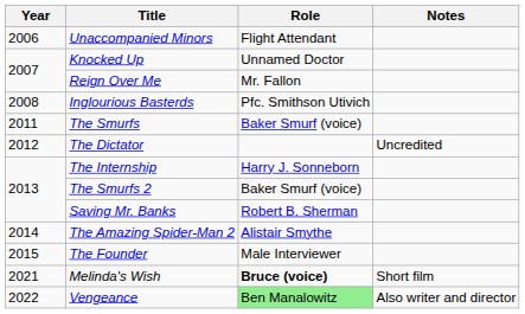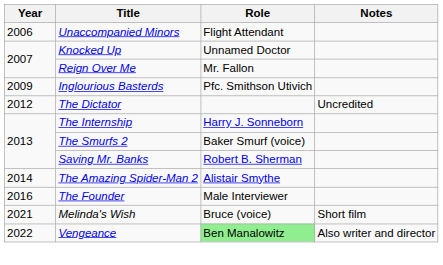 <table class = "wikitable sortable">
 <tr>
 <th style="width: 4em;">Year</th>
 <th>Title</th>
 <th>Role</th>
 <th class = "unsortable">Notes</th>
 </tr>
 <tr>
 <td>2006</td>
 <td><em><a href='#'>Unaccompanied Minors</a></em></td>
 <td>Flight Attendant</td>
 <td></td>
 </tr>
 <tr>
 <td rowspan="2">2007</td>
 <td><em><a href='#'>Knocked Up</a></em></td>
 <td>Unnamed Doctor</td>
 <td></td>
 </tr>
 <tr>
 <td><em><a href='#'>Reign Over Me</a></em></td>
 <td>Mr. Fallon</td>
 <td></td>
 </tr>
 <tr>
-<td>2008</td>
+<td>2009</td>
 <td><em><a href='#'>Inglourious Basterds</a></em></td>
 <td>Pfc. Smithson Utivich</td>
-<td></td>
-</tr>
-<tr>
-<td>2011</td>
-<td><em><a href='#'>The Smurfs</a></em></td>
-<td><a href='#'>Baker Smurf</a> (voice)</td>
 <td></td>
 </tr>
 <tr>
 <td>2012</td>
 <td><em><a href='#'>The Dictator</a></em></td>
 <td></td>
 <td>Uncredited</td>
 </tr>
 <tr>
 <td rowspan="3">2013</td>
 <td><em><a href='#'>The Internship</a></em></td>
 <td><a href='#'>Harry J. Sonneborn</a></td>
 <td></td>
 </tr>
 <tr>
 <td><em><a href='#'>The Smurfs 2</a></em></td>
 <td>Baker Smurf (voice)</td>
 <td></td>
 </tr>
 <tr>
 <td><em><a href='#'>Saving Mr. Banks</a></em></td>
 <td><a href='#'>Robert B. Sherman</a></td>
 <td></td>
 </tr>
 <tr>
 <td>2014</td>
 <td><em><a href='#'>The Amazing Spider-Man 2</a></em></td>
 <td><a href='#'>Alistair Smythe</a></td>
 <td></td>
 </tr>
 <tr>
-<td>2015</td>
+<td>2016</td>
 <td><em><a href='#'>The Founder</a></em></td>
 <td>Male Interviewer</td>
 <td></td>
 </tr>
 <tr>
 <td>2021</td>
 <td><em>Melinda's Wish</em></td>
-<td><strong>Bruce (voice)</strong></td>
+<td>Bruce (voice)</td>
 <td>Short film</td>
 </tr>
 <tr>
 <td>2022</td>
 <td><em><a href='#'>Vengeance</a></em></td>
 <td style="background: lightgreen;">Ben Manalowitz</td>
 <td>Also writer and director</td>
 </tr>
 </table>
